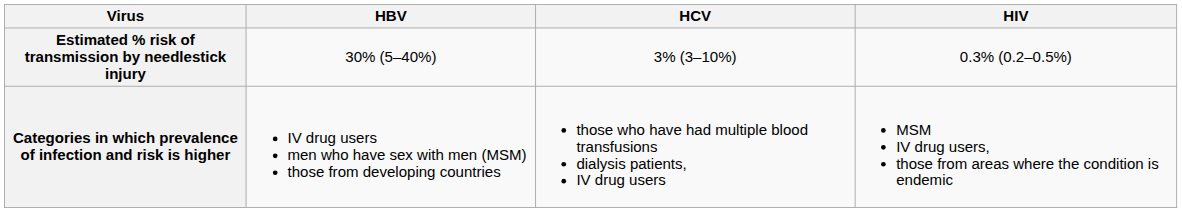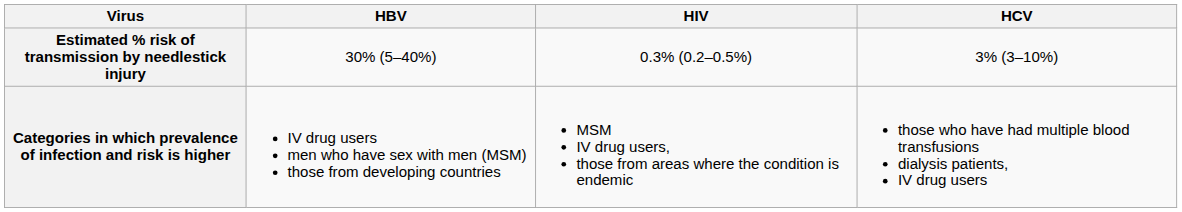 <table class="wikitable">
 <tr>
 <th width=250px>Virus</th>
 <th width=300px>HBV</th>
+<th>HIV</th>
 <th>HCV</th>
-<th>HIV</th>
 </tr>
 <tr>
 <th>Estimated % risk of transmission by needlestick injury</th>
 <td style="text-align:center">30% (5–40%)</td>
+<td style="text-align:center">0.3% (0.2–0.5%)</td>
 <td style="text-align:center">3% (3–10%)</td>
-<td style="text-align:center">0.3% (0.2–0.5%)</td>
 </tr>
 <tr>
 <th>Categories in which prevalence of infection and risk is higher</th>
 <td><br><ul><li>IV drug users</li><li>men who have sex with men (MSM)</li><li>those from developing countries</li></ul></td>
+<td><br><ul><li>MSM</li><li>IV drug users,</li><li>those from areas where the condition is endemic</li></ul></td>
 <td><br><ul><li>those who have had multiple blood transfusions</li><li>dialysis patients,</li><li>IV drug users</li></ul></td>
-<td><br><ul><li>MSM</li><li>IV drug users,</li><li>those from areas where the condition is endemic</li></ul></td>
 </tr>
 </table>
